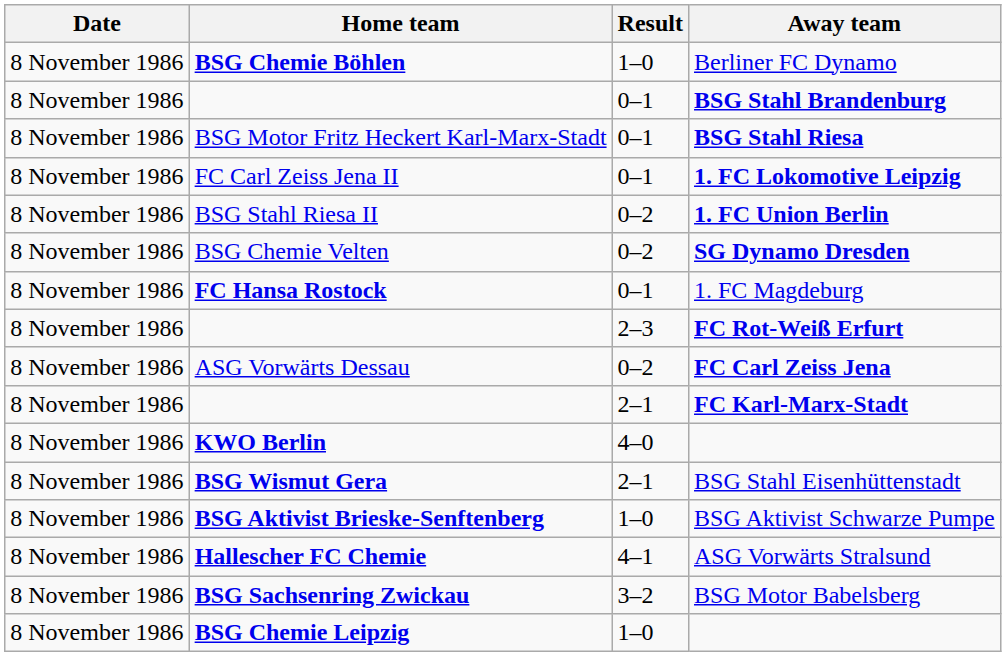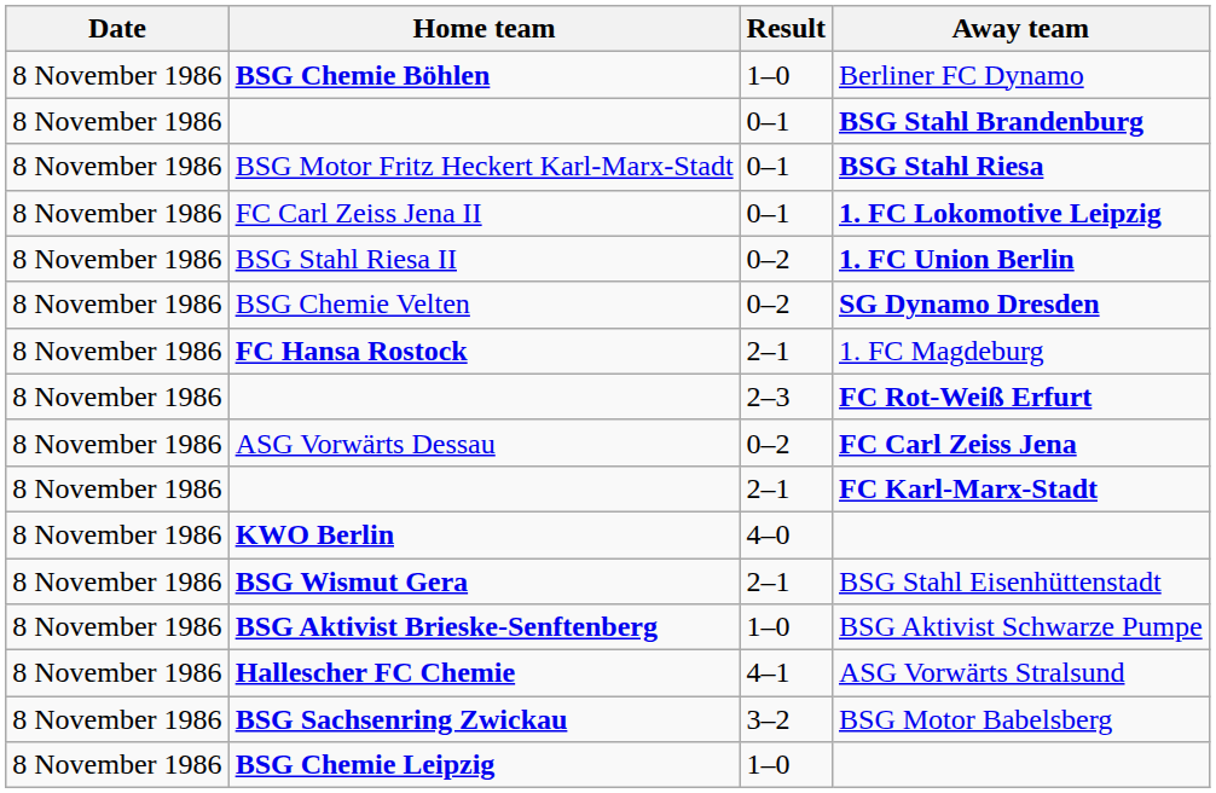 <table class="wikitable">
 <tr>
 <th>Date</th>
 <th>Home team</th>
 <th>Result</th>
 <th>Away team</th>
 </tr>
 <tr>
 <td>8 November 1986</td>
 <td><strong><a href='#'>BSG Chemie Böhlen</a></strong></td>
 <td>1–0</td>
 <td><a href='#'>Berliner FC Dynamo</a></td>
 </tr>
 <tr>
 <td>8 November 1986</td>
 <td></td>
 <td>0–1</td>
 <td><strong><a href='#'>BSG Stahl Brandenburg</a></strong></td>
 </tr>
 <tr>
 <td>8 November 1986</td>
 <td><a href='#'>BSG Motor Fritz Heckert Karl-Marx-Stadt</a></td>
 <td>0–1</td>
 <td><strong><a href='#'>BSG Stahl Riesa</a></strong></td>
 </tr>
 <tr>
 <td>8 November 1986</td>
 <td><a href='#'>FC Carl Zeiss Jena II</a></td>
 <td>0–1</td>
 <td><strong><a href='#'>1. FC Lokomotive Leipzig</a></strong></td>
 </tr>
 <tr>
 <td>8 November 1986</td>
 <td><a href='#'>BSG Stahl Riesa II</a></td>
 <td>0–2</td>
 <td><strong><a href='#'>1. FC Union Berlin</a></strong></td>
 </tr>
 <tr>
 <td>8 November 1986</td>
 <td><a href='#'>BSG Chemie Velten</a></td>
 <td>0–2</td>
 <td><strong><a href='#'>SG Dynamo Dresden</a></strong></td>
 </tr>
 <tr>
 <td>8 November 1986</td>
 <td><strong><a href='#'>FC Hansa Rostock</a></strong></td>
-<td>0–1</td>
+<td>2–1</td>
 <td><a href='#'>1. FC Magdeburg</a></td>
 </tr>
 <tr>
 <td>8 November 1986</td>
 <td></td>
 <td>2–3 </td>
 <td><strong><a href='#'>FC Rot-Weiß Erfurt</a></strong></td>
 </tr>
 <tr>
 <td>8 November 1986</td>
 <td><a href='#'>ASG Vorwärts Dessau</a></td>
 <td>0–2</td>
 <td><strong><a href='#'>FC Carl Zeiss Jena</a></strong></td>
 </tr>
 <tr>
 <td>8 November 1986</td>
 <td></td>
 <td>2–1</td>
 <td><strong><a href='#'>FC Karl-Marx-Stadt</a></strong></td>
 </tr>
 <tr>
 <td>8 November 1986</td>
 <td><strong><a href='#'>KWO Berlin</a></strong></td>
 <td>4–0</td>
 <td></td>
 </tr>
 <tr>
 <td>8 November 1986</td>
 <td><strong><a href='#'>BSG Wismut Gera</a></strong></td>
 <td>2–1</td>
 <td><a href='#'>BSG Stahl Eisenhüttenstadt</a></td>
 </tr>
 <tr>
 <td>8 November 1986</td>
 <td><strong><a href='#'>BSG Aktivist Brieske-Senftenberg</a></strong></td>
 <td>1–0</td>
 <td><a href='#'>BSG Aktivist Schwarze Pumpe</a></td>
 </tr>
 <tr>
 <td>8 November 1986</td>
 <td><strong><a href='#'>Hallescher FC Chemie</a></strong></td>
 <td>4–1</td>
 <td><a href='#'>ASG Vorwärts Stralsund</a></td>
 </tr>
 <tr>
 <td>8 November 1986</td>
 <td><strong><a href='#'>BSG Sachsenring Zwickau</a></strong></td>
 <td>3–2</td>
 <td><a href='#'>BSG Motor Babelsberg</a></td>
 </tr>
 <tr>
 <td>8 November 1986</td>
 <td><strong><a href='#'>BSG Chemie Leipzig</a></strong></td>
 <td>1–0</td>
 <td></td>
 </tr>
 </table>
